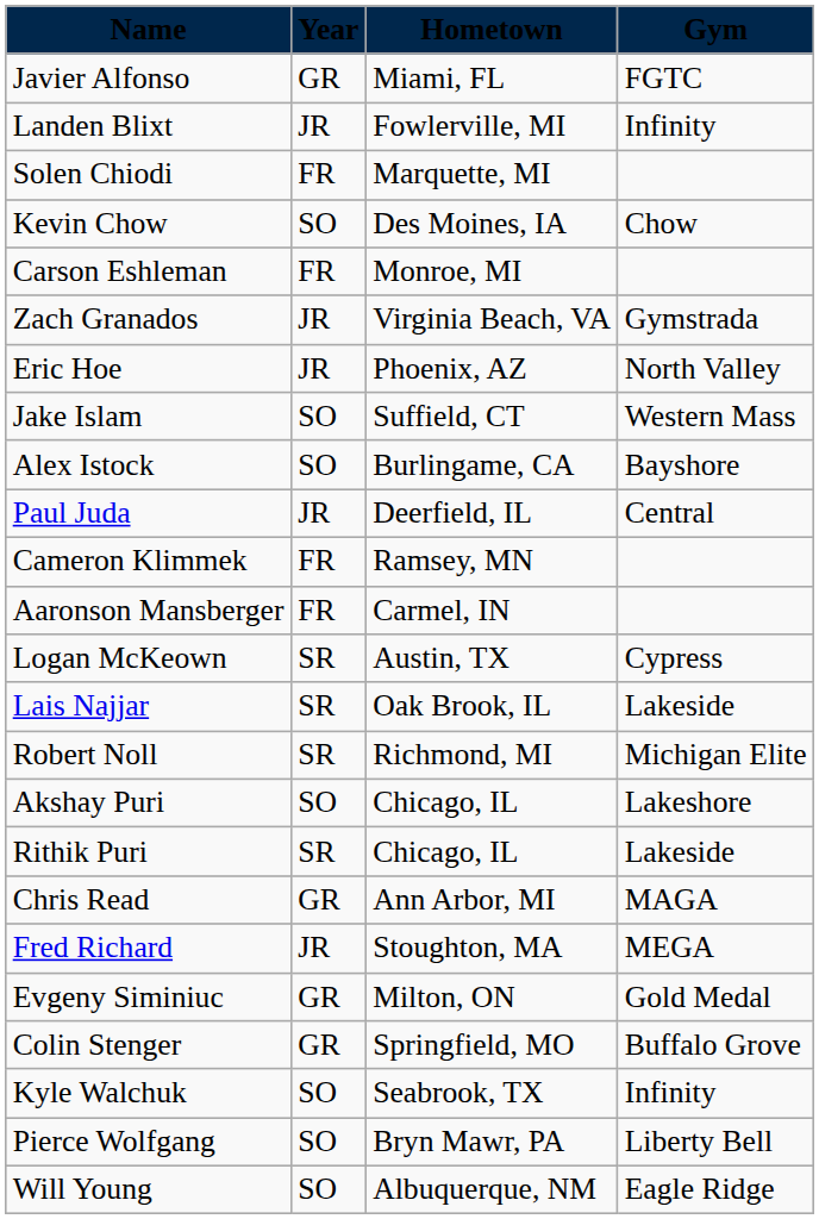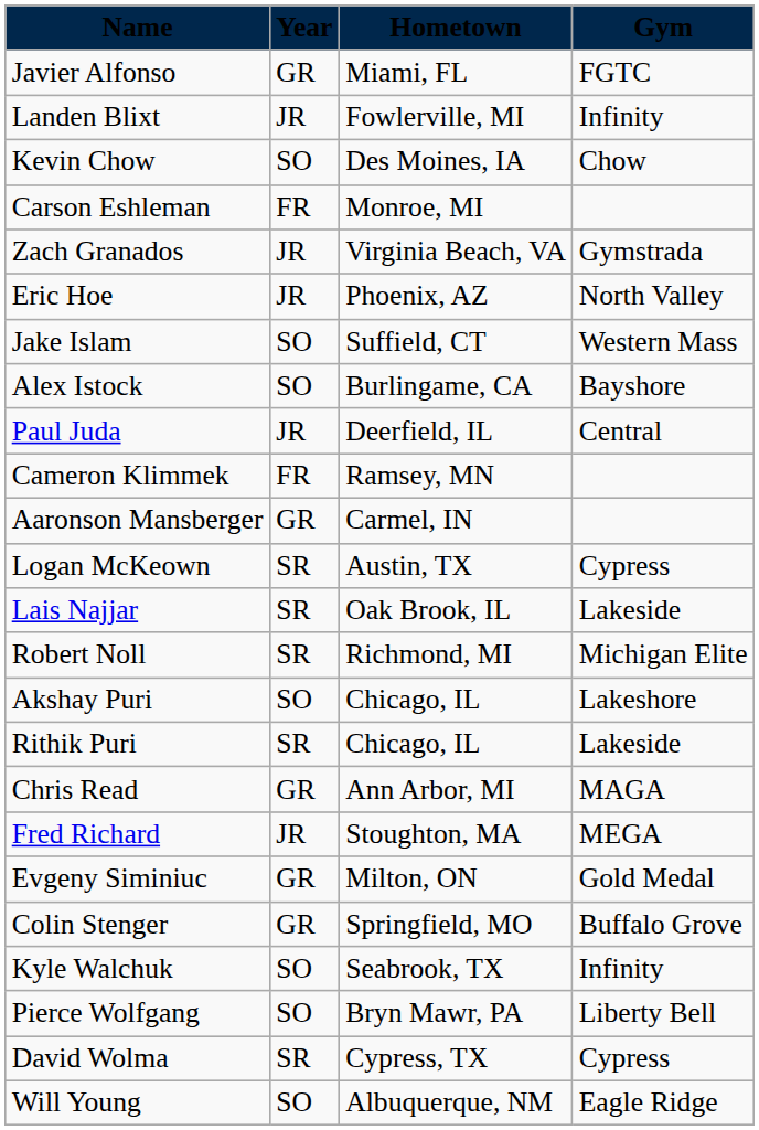 <table class="wikitable">
 <tr>
 <td bgcolor="00274C" align="center"><span><strong>Name</strong></span></td>
 <td bgcolor="00274C" align="center"><span><strong>Year</strong></span></td>
 <td bgcolor="00274C" align="center"><span><strong>Hometown</strong></span></td>
 <td bgcolor="00274C" align="center"><span><strong>Gym</strong></span></td>
 </tr>
 <tr>
 <td>Javier Alfonso</td>
 <td>GR</td>
 <td>Miami, FL</td>
 <td>FGTC</td>
 </tr>
 <tr>
 <td>Landen Blixt</td>
 <td>JR</td>
 <td>Fowlerville, MI</td>
 <td>Infinity</td>
-</tr>
-<tr>
-<td>Solen Chiodi</td>
-<td>FR</td>
-<td>Marquette, MI</td>
-<td></td>
 </tr>
 <tr>
 <td>Kevin Chow</td>
 <td>SO</td>
 <td>Des Moines, IA</td>
 <td>Chow</td>
 </tr>
 <tr>
 <td>Carson Eshleman</td>
 <td>FR</td>
 <td>Monroe, MI</td>
 <td></td>
 </tr>
 <tr>
 <td>Zach Granados</td>
 <td>JR</td>
 <td>Virginia Beach, VA</td>
 <td>Gymstrada</td>
 </tr>
 <tr>
 <td>Eric Hoe</td>
 <td>JR</td>
 <td>Phoenix, AZ</td>
 <td>North Valley</td>
 </tr>
 <tr>
 <td>Jake Islam</td>
 <td>SO</td>
 <td>Suffield, CT</td>
 <td>Western Mass</td>
 </tr>
 <tr>
 <td>Alex Istock</td>
 <td>SO</td>
 <td>Burlingame, CA</td>
 <td>Bayshore</td>
 </tr>
 <tr>
 <td><a href='#'>Paul Juda</a></td>
 <td>JR</td>
 <td>Deerfield, IL</td>
 <td>Central</td>
 </tr>
 <tr>
 <td>Cameron Klimmek</td>
 <td>FR</td>
 <td>Ramsey, MN</td>
 <td></td>
 </tr>
 <tr>
 <td>Aaronson Mansberger</td>
-<td>FR</td>
+<td>GR</td>
 <td>Carmel, IN</td>
 <td></td>
 </tr>
 <tr>
 <td>Logan McKeown</td>
 <td>SR</td>
 <td>Austin, TX</td>
 <td>Cypress</td>
 </tr>
 <tr>
 <td><a href='#'>Lais Najjar</a></td>
 <td>SR</td>
 <td>Oak Brook, IL</td>
 <td>Lakeside</td>
 </tr>
 <tr>
 <td>Robert Noll</td>
 <td>SR</td>
 <td>Richmond, MI</td>
 <td>Michigan Elite</td>
 </tr>
 <tr>
 <td>Akshay Puri</td>
 <td>SO</td>
 <td>Chicago, IL</td>
 <td>Lakeshore</td>
 </tr>
 <tr>
 <td>Rithik Puri</td>
 <td>SR</td>
 <td>Chicago, IL</td>
 <td>Lakeside</td>
 </tr>
 <tr>
 <td>Chris Read</td>
 <td>GR</td>
 <td>Ann Arbor, MI</td>
 <td>MAGA</td>
 </tr>
 <tr>
 <td><a href='#'>Fred Richard</a></td>
 <td>JR</td>
 <td>Stoughton, MA</td>
 <td>MEGA</td>
 </tr>
 <tr>
 <td>Evgeny Siminiuc</td>
 <td>GR</td>
 <td>Milton, ON</td>
 <td>Gold Medal</td>
 </tr>
 <tr>
 <td>Colin Stenger</td>
 <td>GR</td>
 <td>Springfield, MO</td>
 <td>Buffalo Grove</td>
 </tr>
 <tr>
 <td>Kyle Walchuk</td>
 <td>SO</td>
 <td>Seabrook, TX</td>
 <td>Infinity</td>
 </tr>
 <tr>
 <td>Pierce Wolfgang</td>
 <td>SO</td>
 <td>Bryn Mawr, PA</td>
 <td>Liberty Bell</td>
 </tr>
 <tr>
+<td>David Wolma</td>
+<td>SR</td>
+<td>Cypress, TX</td>
+<td>Cypress</td>
+</tr>
+<tr>
 <td>Will Young</td>
 <td>SO</td>
 <td>Albuquerque, NM</td>
 <td>Eagle Ridge</td>
 </tr>
 </table>
